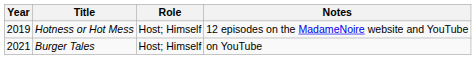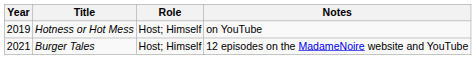 <table class="wikitable">
 <tr>
 <th>Year</th>
 <th>Title</th>
 <th>Role</th>
 <th>Notes</th>
 </tr>
 <tr>
 <td>2019</td>
 <td><em>Hotness or Hot Mess</em></td>
 <td>Host; Himself</td>
-<td>12 episodes on the <a href='#'>MadameNoire</a> website and YouTube </td>
+<td>on YouTube </td>
 </tr>
 <tr>
 <td>2021</td>
 <td><em>Burger Tales</em></td>
 <td>Host; Himself</td>
-<td>on YouTube </td>
+<td>12 episodes on the <a href='#'>MadameNoire</a> website and YouTube </td>
 </tr>
 </table>
